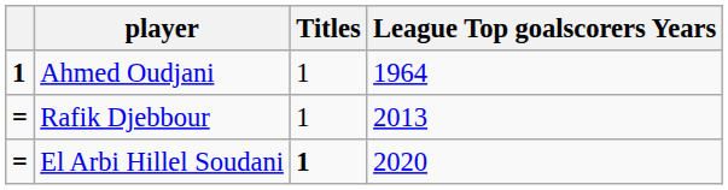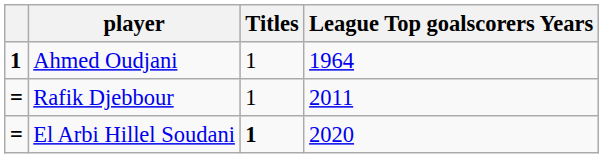 <table class="wikitable plainrowheaders sortable" style="text-align:left;font-size:95%">
 <tr>
 <th></th>
 <th>player</th>
 <th>Titles</th>
 <th>League Top goalscorers Years</th>
 </tr>
 <tr>
 <td style="font-weight:bold;">1</td>
 <td><a href='#'>Ahmed Oudjani</a></td>
 <td>1</td>
 <td> <a href='#'>1964</a> </td>
 </tr>
 <tr>
 <td style="font-weight:bold;">=</td>
 <td><a href='#'>Rafik Djebbour</a></td>
 <td>1</td>
-<td> <a href='#'>2013</a> </td>
+<td> <a href='#'>2011</a> </td>
 </tr>
 <tr>
 <td style="font-weight:bold;">=</td>
 <td><a href='#'>El Arbi Hillel Soudani</a></td>
 <td><strong>1</strong></td>
 <td> <a href='#'>2020</a> </td>
 </tr>
 </table>
